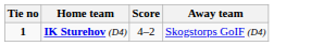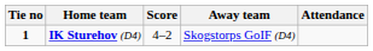 <table class="wikitable" style="text-align:center">
 <tr>
 <th style= width="40px">Tie no</th>
 <th style= width="150px">Home team</th>
 <th style= width="60px">Score</th>
 <th style= width="150px">Away team</th>
+<th style= width="30px">Attendance</th>
 </tr>
 <tr>
 <td><strong>1</strong></td>
 <td><strong><a href='#'>IK Sturehov</a></strong> <em><small>(D4)</small></em></td>
 <td>4–2</td>
 <td><a href='#'>Skogstorps GoIF</a> <em><small>(D4)</small></em></td>
+<td></td>
 </tr>
 </table>
